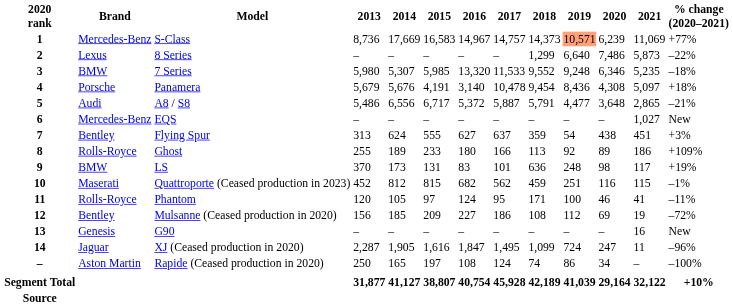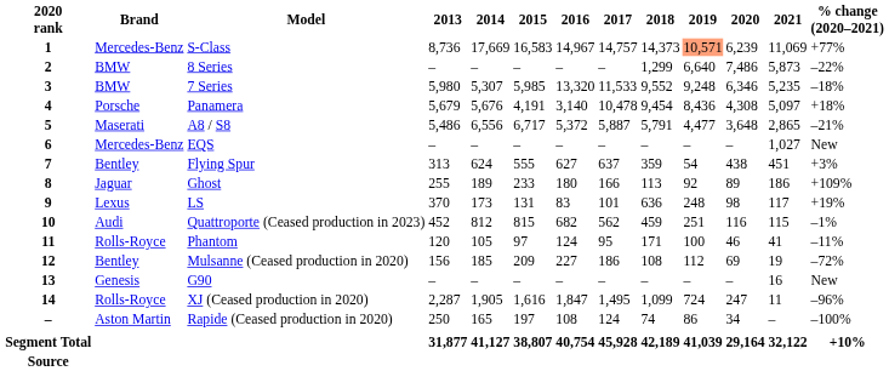 <table>
 <tr>
 <th>2020<br>rank</th>
 <th>Brand</th>
 <th>Model</th>
 <th data-sort-type=number>2013</th>
 <th data-sort-type=number>2014</th>
 <th data-sort-type=number>2015</th>
 <th data-sort-type=number>2016</th>
 <th data-sort-type=number>2017</th>
 <th data-sort-type=number>2018</th>
 <th data-sort-type=number>2019</th>
 <th data-sort-type=number>2020</th>
 <th data-sort-type=number>2021</th>
 <th>% change<br>(2020–2021)</th>
 </tr>
 <tr>
 <th>1</th>
 <td><a href='#'>Mercedes-Benz</a></td>
 <td><a href='#'>S-Class</a></td>
 <td>8,736</td>
 <td>17,669</td>
 <td>16,583</td>
 <td>14,967</td>
 <td>14,757</td>
 <td>14,373</td>
 <td style="background: lightsalmon;">10,571</td>
 <td>6,239</td>
 <td>11,069</td>
 <td> +77%</td>
 </tr>
 <tr>
 <th>2</th>
-<td><a href='#'>Lexus</a></td>
+<td><a href='#'>BMW</a></td>
 <td><a href='#'>8 Series</a></td>
 <td>–</td>
 <td>–</td>
 <td>–</td>
 <td>–</td>
 <td>–</td>
 <td>1,299</td>
 <td>6,640</td>
 <td>7,486</td>
 <td>5,873</td>
 <td> –22%</td>
 </tr>
 <tr>
 <th>3</th>
 <td><a href='#'>BMW</a></td>
 <td><a href='#'>7 Series</a></td>
 <td>5,980</td>
 <td>5,307</td>
 <td>5,985</td>
 <td>13,320</td>
 <td>11,533</td>
 <td>9,552</td>
 <td>9,248</td>
 <td>6,346</td>
 <td>5,235</td>
 <td> –18%</td>
 </tr>
 <tr>
 <th>4</th>
 <td><a href='#'>Porsche</a></td>
 <td><a href='#'>Panamera</a></td>
 <td>5,679</td>
 <td>5,676</td>
 <td>4,191</td>
 <td>3,140</td>
 <td>10,478</td>
 <td>9,454</td>
 <td>8,436</td>
 <td>4,308</td>
 <td>5,097</td>
 <td> +18%</td>
 </tr>
 <tr>
 <th>5</th>
-<td><a href='#'>Audi</a></td>
+<td><a href='#'>Maserati</a></td>
 <td><a href='#'>A8</a> / <a href='#'>S8</a></td>
 <td>5,486</td>
 <td>6,556</td>
 <td>6,717</td>
 <td>5,372</td>
 <td>5,887</td>
 <td>5,791</td>
 <td>4,477</td>
 <td>3,648</td>
 <td>2,865</td>
 <td> –21%</td>
 </tr>
 <tr>
 <th>6</th>
 <td><a href='#'>Mercedes-Benz</a></td>
 <td><a href='#'>EQS</a></td>
 <td>–</td>
 <td>–</td>
 <td>–</td>
 <td>–</td>
 <td>–</td>
 <td>–</td>
 <td>–</td>
 <td>–</td>
 <td>1,027</td>
 <td>New</td>
 </tr>
 <tr>
 <th>7</th>
 <td><a href='#'>Bentley</a></td>
 <td><a href='#'>Flying Spur</a></td>
 <td>313</td>
 <td>624</td>
 <td>555</td>
 <td>627</td>
 <td>637</td>
 <td>359</td>
 <td>54</td>
 <td>438</td>
 <td>451</td>
 <td> +3%</td>
 </tr>
 <tr>
 <th>8</th>
-<td><a href='#'>Rolls-Royce</a></td>
+<td><a href='#'>Jaguar</a></td>
 <td><a href='#'>Ghost</a></td>
 <td>255</td>
 <td>189</td>
 <td>233</td>
 <td>180</td>
 <td>166</td>
 <td>113</td>
 <td>92</td>
 <td>89</td>
 <td>186</td>
 <td> +109%</td>
 </tr>
 <tr>
 <th>9</th>
-<td><a href='#'>BMW</a></td>
+<td><a href='#'>Lexus</a></td>
 <td><a href='#'>LS</a></td>
 <td>370</td>
 <td>173</td>
 <td>131</td>
 <td>83</td>
 <td>101</td>
 <td>636</td>
 <td>248</td>
 <td>98</td>
 <td>117</td>
 <td> +19%</td>
 </tr>
 <tr>
 <th>10</th>
-<td><a href='#'>Maserati</a></td>
+<td><a href='#'>Audi</a></td>
 <td><a href='#'>Quattroporte</a> (Ceased production in 2023)</td>
 <td>452</td>
 <td>812</td>
 <td>815</td>
 <td>682</td>
 <td>562</td>
 <td>459</td>
 <td>251</td>
 <td>116</td>
 <td>115</td>
 <td> –1%</td>
 </tr>
 <tr>
 <th>11</th>
 <td><a href='#'>Rolls-Royce</a></td>
 <td><a href='#'>Phantom</a></td>
 <td>120</td>
 <td>105</td>
 <td>97</td>
 <td>124</td>
 <td>95</td>
 <td>171</td>
 <td>100</td>
 <td>46</td>
 <td>41</td>
 <td> –11%</td>
 </tr>
 <tr>
 <th>12</th>
 <td><a href='#'>Bentley</a></td>
 <td><a href='#'>Mulsanne</a> (Ceased production in 2020)</td>
 <td>156</td>
 <td>185</td>
 <td>209</td>
 <td>227</td>
 <td>186</td>
 <td>108</td>
 <td>112</td>
 <td>69</td>
 <td>19</td>
 <td> –72%</td>
 </tr>
 <tr>
 <th>13</th>
 <td><a href='#'>Genesis</a></td>
 <td><a href='#'>G90</a></td>
 <td>–</td>
 <td>–</td>
 <td>–</td>
 <td>–</td>
 <td>–</td>
 <td>–</td>
 <td>–</td>
 <td>–</td>
 <td>16</td>
 <td>New</td>
 </tr>
 <tr>
 <th>14</th>
-<td><a href='#'>Jaguar</a></td>
+<td><a href='#'>Rolls-Royce</a></td>
 <td><a href='#'>XJ</a> (Ceased production in 2020)</td>
 <td>2,287</td>
 <td>1,905</td>
 <td>1,616</td>
 <td>1,847</td>
 <td>1,495</td>
 <td>1,099</td>
 <td>724</td>
 <td>247</td>
 <td>11</td>
 <td> –96%</td>
 </tr>
 <tr>
 <th>–</th>
 <td><a href='#'>Aston Martin</a></td>
 <td><a href='#'>Rapide</a> (Ceased production in 2020)</td>
 <td>250</td>
 <td>165</td>
 <td>197</td>
 <td>108</td>
 <td>124</td>
 <td>74</td>
 <td>86</td>
 <td>34</td>
 <td>–</td>
 <td> –100%</td>
 </tr>
 <tr>
 </tr>
 <tr>
 </tr>
 <tr>
 <th>Segment Total</th>
 <th></th>
 <th></th>
 <th>31,877</th>
 <th>41,127</th>
 <th>38,807</th>
 <th>40,754</th>
 <th>45,928</th>
 <th>42,189</th>
 <th>41,039</th>
 <th>29,164</th>
 <th>32,122</th>
 <th> +10%</th>
 </tr>
 <tr>
 <th>Source</th>
 <th></th>
 <th></th>
 <th></th>
 <th></th>
 <th></th>
 <th></th>
 <th></th>
 <th></th>
 <th></th>
 <th></th>
 <th></th>
 <th></th>
 </tr>
 </table>
